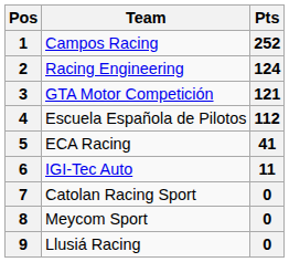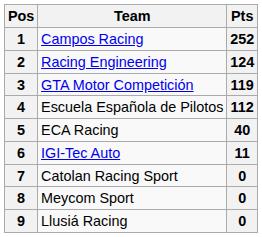 <table class="wikitable" style="font-size: 90%; text-align:center">
 <tr valign="top">
 <th valign="middle">Pos</th>
 <th valign="middle">Team</th>
 <th valign="middle">Pts</th>
 </tr>
 <tr>
 <th>1</th>
 <td align=left><a href='#'>Campos Racing</a></td>
 <th>252</th>
 </tr>
 <tr>
 <th>2</th>
 <td align=left><a href='#'>Racing Engineering</a></td>
 <th>124</th>
 </tr>
 <tr>
 <th>3</th>
 <td align=left><a href='#'>GTA Motor Competición</a></td>
-<th>121</th>
+<th>119</th>
 </tr>
 <tr>
 <th>4</th>
 <td align=left>Escuela Española de Pilotos</td>
 <th>112</th>
 </tr>
 <tr>
 <th>5</th>
 <td align=left>ECA Racing</td>
-<th>41</th>
+<th>40</th>
 </tr>
 <tr>
 <th>6</th>
 <td align=left><a href='#'>IGI-Tec Auto</a></td>
 <th>11</th>
 </tr>
 <tr>
 <th>7</th>
 <td align=left>Catolan Racing Sport</td>
 <th>0</th>
 </tr>
 <tr>
 <th>8</th>
 <td align=left>Meycom Sport</td>
 <th>0</th>
 </tr>
 <tr>
 <th>9</th>
 <td align=left>Llusiá Racing</td>
 <th>0</th>
 </tr>
 </table>
